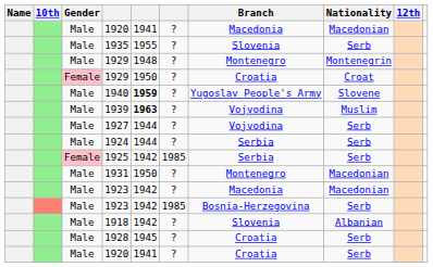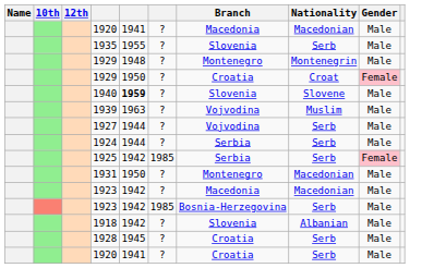 <table class="wikitable sortable" style=text-align:center>
 <tr>
 <th scope="col">Name</th>
 <th scope="col"><a href='#'>10th</a></th>
-<th scope="col">Gender</th>
+<th scope="col"><a href='#'>12th</a></th>
 <th scope="col"></th>
 <th scope="col"></th>
 <th scope="col"></th>
 <th scope="col">Branch</th>
 <th scope="col">Nationality</th>
-<th scope="col"><a href='#'>12th</a></th>
+<th scope="col">Gender</th>
 <th scope="col" class="unsortable"></th>
 </tr>
 <tr>
 <th align="center" scope="row" style="font-weight:normal;"></th>
 <td bgcolor = LightGreen></td>
-<td>Male</td>
+<td bgcolor = PeachPuff></td>
 <td>1920</td>
 <td>1941</td>
 <td>?</td>
 <td><a href='#'>Macedonia</a></td>
 <td><a href='#'>Macedonian</a></td>
-<td bgcolor = PeachPuff></td>
+<td>Male</td>
 <td></td>
 </tr>
 <tr>
 <th align="center" scope="row" style="font-weight:normal;"></th>
 <td bgcolor = LightGreen></td>
-<td>Male</td>
+<td bgcolor = PeachPuff></td>
 <td>1935</td>
 <td>1955</td>
 <td>?</td>
 <td><a href='#'>Slovenia</a></td>
 <td><a href='#'>Serb</a></td>
-<td bgcolor = PeachPuff></td>
+<td>Male</td>
 <td></td>
 </tr>
 <tr>
 <th align="center" scope="row" style="font-weight:normal;"></th>
 <td bgcolor = LightGreen></td>
-<td>Male</td>
+<td bgcolor = PeachPuff></td>
 <td>1929</td>
 <td>1948</td>
 <td>?</td>
 <td><a href='#'>Montenegro</a></td>
 <td><a href='#'>Montenegrin</a></td>
-<td bgcolor = PeachPuff></td>
+<td>Male</td>
 <td></td>
 </tr>
 <tr>
 <th align="center" scope="row" style="font-weight:normal;"></th>
 <td bgcolor = LightGreen></td>
-<td style="background: Pink">Female</td>
+<td bgcolor = PeachPuff></td>
 <td>1929</td>
 <td>1950</td>
 <td>?</td>
 <td><a href='#'>Croatia</a></td>
 <td><a href='#'>Croat</a></td>
-<td bgcolor = PeachPuff></td>
+<td style="background: Pink">Female</td>
 <td></td>
 </tr>
 <tr>
 <th align="center" scope="row" style="font-weight:normal;"></th>
 <td bgcolor = LightGreen></td>
-<td>Male</td>
+<td bgcolor = PeachPuff></td>
 <td>1940</td>
 <td><strong>1959</strong></td>
 <td>?</td>
-<td><a href='#'>Yugoslav People's Army</a></td>
+<td><a href='#'>Slovenia</a></td>
 <td><a href='#'>Slovene</a></td>
-<td bgcolor = PeachPuff></td>
+<td>Male</td>
 <td></td>
 </tr>
 <tr>
 <th align="center" scope="row" style="font-weight:normal;"></th>
 <td bgcolor = LightGreen></td>
-<td>Male</td>
+<td bgcolor = PeachPuff></td>
 <td>1939</td>
-<td><strong>1963</strong></td>
+<td>1963</td>
 <td>?</td>
 <td><a href='#'>Vojvodina</a></td>
 <td><a href='#'>Muslim</a></td>
-<td bgcolor = PeachPuff></td>
+<td>Male</td>
 <td></td>
 </tr>
 <tr>
 <th align="center" scope="row" style="font-weight:normal;"></th>
 <td bgcolor = LightGreen></td>
-<td>Male</td>
+<td bgcolor = PeachPuff></td>
 <td>1927</td>
 <td>1944</td>
 <td>?</td>
 <td><a href='#'>Vojvodina</a></td>
 <td><a href='#'>Serb</a></td>
-<td bgcolor = PeachPuff></td>
+<td>Male</td>
 <td></td>
 </tr>
 <tr>
 <th align="center" scope="row" style="font-weight:normal;"></th>
 <td bgcolor = LightGreen></td>
-<td>Male</td>
+<td bgcolor = PeachPuff></td>
 <td>1924</td>
 <td>1944</td>
 <td>?</td>
 <td><a href='#'>Serbia</a></td>
 <td><a href='#'>Serb</a></td>
-<td bgcolor = PeachPuff></td>
+<td>Male</td>
 <td></td>
 </tr>
 <tr>
 <th align="center" scope="row" style="font-weight:normal;"></th>
 <td bgcolor = LightGreen></td>
-<td style="background: Pink">Female</td>
+<td bgcolor = PeachPuff></td>
 <td>1925</td>
 <td>1942</td>
 <td>1985</td>
 <td><a href='#'>Serbia</a></td>
 <td><a href='#'>Serb</a></td>
-<td bgcolor = PeachPuff></td>
+<td style="background: Pink">Female</td>
 <td></td>
 </tr>
 <tr>
 <th align="center" scope="row" style="font-weight:normal;"></th>
 <td bgcolor = LightGreen></td>
-<td>Male</td>
+<td bgcolor = PeachPuff></td>
 <td>1931</td>
 <td>1950</td>
 <td>?</td>
 <td><a href='#'>Montenegro</a></td>
 <td><a href='#'>Macedonian</a></td>
-<td bgcolor = PeachPuff></td>
+<td>Male</td>
 <td></td>
 </tr>
 <tr>
 <th align="center" scope="row" style="font-weight:normal;"></th>
 <td bgcolor = LightGreen></td>
-<td>Male</td>
+<td bgcolor = PeachPuff></td>
 <td>1923</td>
 <td>1942</td>
 <td>?</td>
 <td><a href='#'>Macedonia</a></td>
 <td><a href='#'>Macedonian</a></td>
-<td bgcolor = PeachPuff></td>
+<td>Male</td>
 <td></td>
 </tr>
 <tr>
 <th align="center" scope="row" style="font-weight:normal;"></th>
 <td bgcolor = Salmon></td>
-<td>Male</td>
+<td bgcolor = PeachPuff></td>
 <td>1923</td>
 <td>1942</td>
 <td>1985</td>
 <td><a href='#'>Bosnia-Herzegovina</a></td>
 <td><a href='#'>Serb</a></td>
-<td bgcolor = PeachPuff></td>
+<td>Male</td>
 <td></td>
 </tr>
 <tr>
 <th align="center" scope="row" style="font-weight:normal;"></th>
 <td bgcolor = LightGreen></td>
-<td>Male</td>
+<td bgcolor = PeachPuff></td>
 <td>1918</td>
 <td>1942</td>
 <td>?</td>
 <td><a href='#'>Slovenia</a></td>
 <td><a href='#'>Albanian</a></td>
-<td bgcolor = PeachPuff></td>
+<td>Male</td>
 <td></td>
 </tr>
 <tr>
 <th align="center" scope="row" style="font-weight:normal;"></th>
 <td bgcolor = LightGreen></td>
-<td>Male</td>
+<td bgcolor = PeachPuff></td>
 <td>1928</td>
 <td>1945</td>
 <td>?</td>
 <td><a href='#'>Croatia</a></td>
 <td><a href='#'>Serb</a></td>
-<td bgcolor = PeachPuff></td>
+<td>Male</td>
 <td></td>
 </tr>
 <tr>
 <th align="center" scope="row" style="font-weight:normal;"></th>
 <td bgcolor = LightGreen></td>
-<td>Male</td>
+<td bgcolor = PeachPuff></td>
 <td>1920</td>
 <td>1941</td>
 <td>?</td>
 <td><a href='#'>Croatia</a></td>
 <td><a href='#'>Serb</a></td>
-<td bgcolor = PeachPuff></td>
+<td>Male</td>
 <td></td>
 </tr>
 </table>
